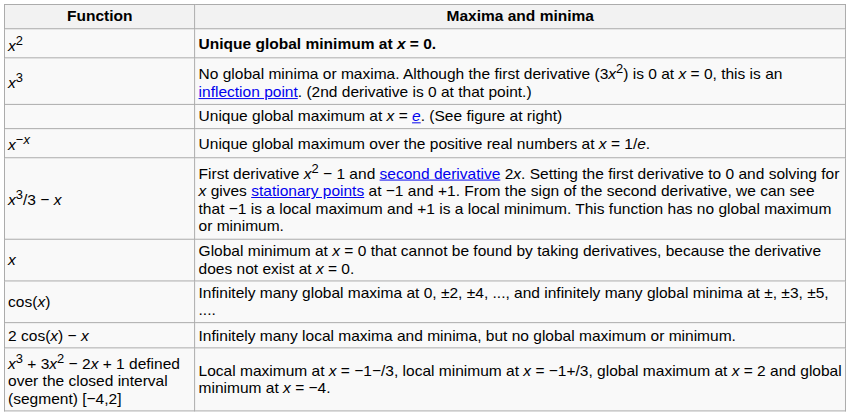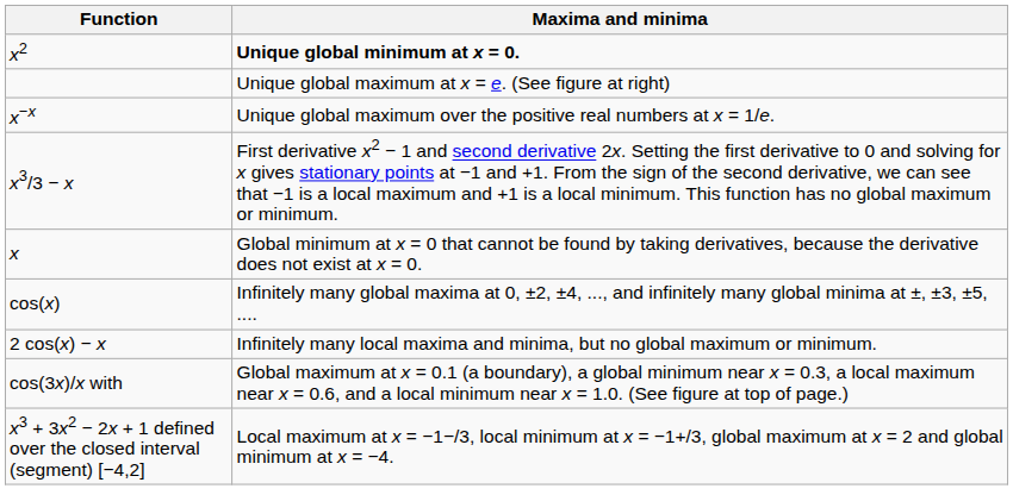 <table class="wikitable">
 <tr>
 <th>Function</th>
 <th>Maxima and minima</th>
 </tr>
 <tr>
 <td><em>x</em><sup>2</sup></td>
 <td><strong>Unique global minimum at <em>x</em> = 0.</strong></td>
-</tr>
-<tr>
-<td><em>x</em><sup>3</sup></td>
-<td>No global minima or maxima. Although the first derivative (3<em>x</em><sup>2</sup>) is 0 at <em>x</em> = 0, this is an <a href='#'>inflection point</a>. (2nd derivative is 0 at that point.)</td>
 </tr>
 <tr>
 <td></big></td>
 <td>Unique global maximum at <em>x</em> = <em><a href='#'>e</a></em>. (See figure at right)</td>
 </tr>
 <tr>
 <td><em>x</em><sup>−<em>x</em></sup></td>
 <td>Unique global maximum over the positive real numbers at <em>x</em> = 1/<em>e</em>.</td>
 </tr>
 <tr>
 <td><em>x</em><sup>3</sup>/3 − <em>x</em></td>
 <td>First derivative <em>x</em><sup>2</sup> − 1 and <a href='#'>second derivative</a> 2<em>x</em>.  Setting the first derivative to 0 and solving for <em>x</em> gives <a href='#'>stationary points</a> at −1 and +1. From the sign of the second derivative, we can see that −1 is a local maximum and +1 is a local minimum. This function has no global maximum or minimum.</td>
 </tr>
 <tr>
 <td><em>x</em></td>
 <td>Global minimum at <em>x</em> = 0 that cannot be found by taking derivatives, because the derivative does not exist at <em>x</em> = 0.</td>
 </tr>
 <tr>
 <td>cos(<em>x</em>)</td>
 <td>Infinitely many global maxima at 0, ±2, ±4, ..., and infinitely many global minima at ±, ±3, ±5, ....</td>
 </tr>
 <tr>
 <td>2 cos(<em>x</em>) − <em>x</em></td>
 <td>Infinitely many local maxima and minima, but no global maximum or minimum.</td>
 </tr>
 <tr>
+<td>cos(3<em>x</em>)/<em>x</em> with </td>
+<td>Global maximum at <em>x</em> = 0.1 (a boundary), a global minimum near <em>x</em> = 0.3, a local maximum near <em>x</em> = 0.6, and a local minimum near <em>x</em> = 1.0. (See figure at top of page.)</td>
+</tr>
+<tr>
 <td><em>x</em><sup>3</sup> + 3<em>x</em><sup>2</sup> − 2<em>x</em> + 1 defined over the closed interval (segment) [−4,2]</td>
 <td>Local maximum at <em>x</em> = −1−/3, local minimum at <em>x</em> = −1+/3, global maximum at <em>x</em> = 2 and global minimum at <em>x</em> = −4.</td>
 </tr>
 </table>
